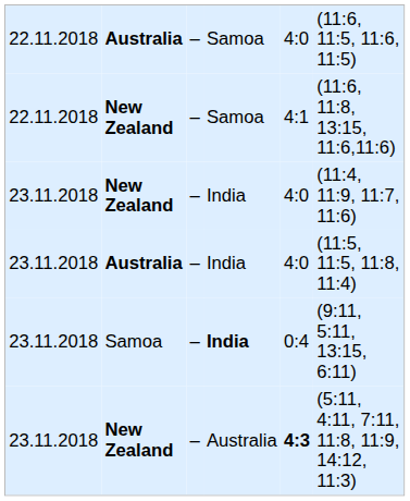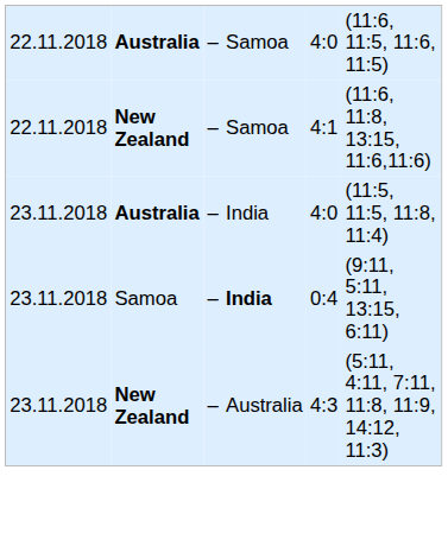 <table style="background:#; border:1px #bbb solid;" cellpadding="3" cellspacing="0" width="40%">
 <tr style="background:#DDEEFF;">
 <td>22.11.2018</td>
 <td><strong>Australia</strong></td>
 <td>–</td>
 <td>Samoa</td>
 <td>4:0</td>
 <td>(11:6, 11:5, 11:6, 11:5)</td>
 </tr>
 <tr style="background:#DDEEFF;">
 <td>22.11.2018</td>
 <td><strong>New Zealand</strong></td>
 <td>–</td>
 <td>Samoa</td>
 <td>4:1</td>
 <td>(11:6, 11:8, 13:15, 11:6,11:6)</td>
-</tr>
-<tr style="background:#DDEEFF;">
-<td>23.11.2018</td>
-<td><strong>New Zealand</strong></td>
-<td>–</td>
-<td>India</td>
-<td>4:0</td>
-<td>(11:4, 11:9, 11:7, 11:6)</td>
 </tr>
 <tr style="background:#DDEEFF;">
 <td>23.11.2018</td>
 <td><strong>Australia</strong></td>
 <td>–</td>
 <td>India</td>
 <td>4:0</td>
 <td>(11:5, 11:5, 11:8, 11:4)</td>
 </tr>
 <tr style="background:#DDEEFF;">
 <td>23.11.2018</td>
 <td>Samoa</td>
 <td>–</td>
 <td><strong>India</strong></td>
 <td>0:4</td>
 <td>(9:11, 5:11, 13:15, 6:11)</td>
 </tr>
 <tr style="background:#DDEEFF;">
 <td>23.11.2018</td>
 <td><strong>New Zealand</strong></td>
 <td>–</td>
 <td>Australia</td>
-<td><strong>4:3</strong></td>
+<td>4:3</td>
 <td>(5:11, 4:11, 7:11, 11:8, 11:9, 14:12, 11:3)</td>
 </tr>
 </table>
